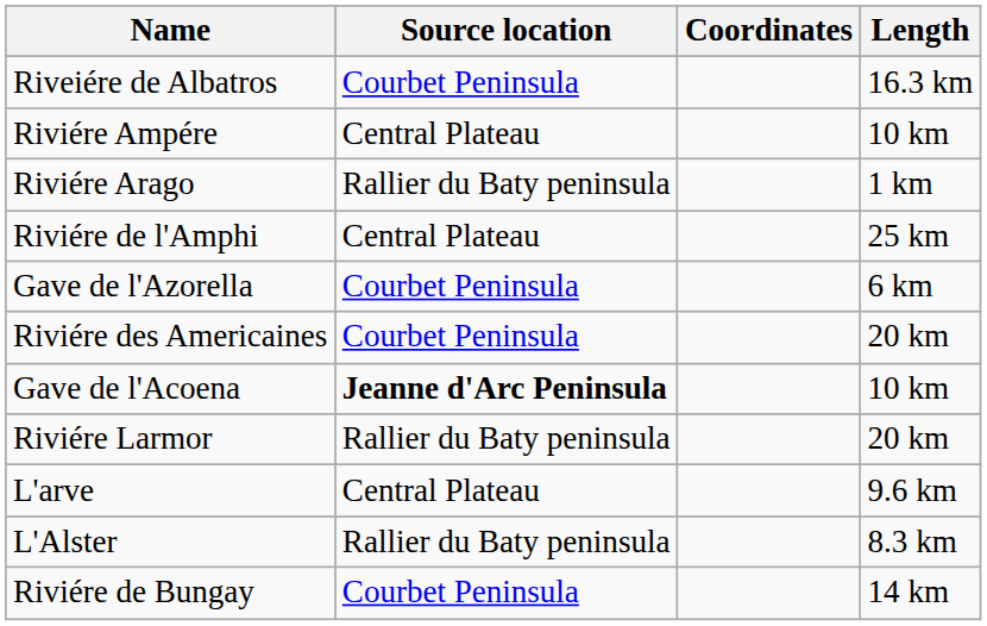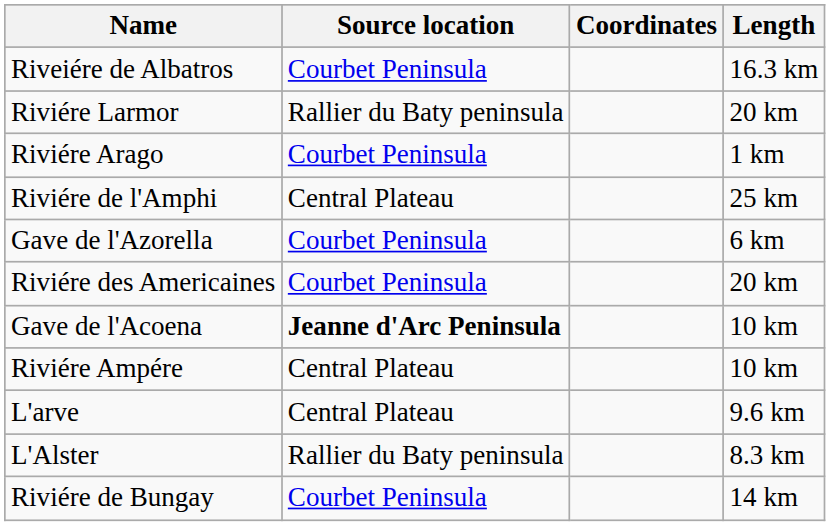 <table class="wikitable">
 <tr>
 <th>Name</th>
 <th>Source location</th>
 <th>Coordinates</th>
 <th>Length</th>
 </tr>
 <tr>
 <td>Riveiére de Albatros</td>
 <td><a href='#'>Courbet Peninsula</a></td>
 <td></td>
 <td>16.3 km</td>
 </tr>
 <tr>
-<td>Riviére Ampére</td>
-<td>Central Plateau</td>
+<td>Riviére Larmor</td>
+<td>Rallier du Baty peninsula</td>
 <td></td>
-<td>10 km</td>
+<td>20 km</td>
 </tr>
 <tr>
 <td>Riviére Arago</td>
-<td>Rallier du Baty peninsula</td>
+<td><a href='#'>Courbet Peninsula</a></td>
 <td></td>
 <td>1 km</td>
 </tr>
 <tr>
 <td>Riviére de l'Amphi</td>
 <td>Central Plateau</td>
 <td></td>
 <td>25 km</td>
 </tr>
 <tr>
 <td>Gave de l'Azorella</td>
 <td><a href='#'>Courbet Peninsula</a></td>
 <td></td>
 <td>6 km</td>
 </tr>
 <tr>
 <td>Riviére des Americaines</td>
 <td><a href='#'>Courbet Peninsula</a></td>
 <td></td>
 <td>20 km</td>
 </tr>
 <tr>
 <td>Gave de l'Acoena</td>
 <td><strong>Jeanne d'Arc Peninsula</strong></td>
 <td></td>
 <td>10 km</td>
 </tr>
 <tr>
-<td>Riviére Larmor</td>
-<td>Rallier du Baty peninsula</td>
+<td>Riviére Ampére</td>
+<td>Central Plateau</td>
 <td></td>
-<td>20 km</td>
+<td>10 km</td>
 </tr>
 <tr>
 <td>L'arve</td>
 <td>Central Plateau</td>
 <td></td>
 <td>9.6 km</td>
 </tr>
 <tr>
 <td>L'Alster</td>
 <td>Rallier du Baty peninsula</td>
 <td></td>
 <td>8.3 km</td>
 </tr>
 <tr>
 <td>Riviére de Bungay</td>
 <td><a href='#'>Courbet Peninsula</a></td>
 <td></td>
 <td>14 km</td>
 </tr>
 </table>
